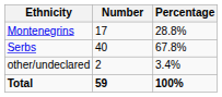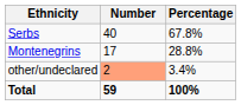 <table class="wikitable">
 <tr>
 <th width="100px">Ethnicity</th>
 <th width="80px">Number</th>
 <th width="80px">Percentage</th>
 </tr>
 <tr>
+<td><a href='#'>Serbs</a></td>
+<td>40</td>
+<td>67.8%</td>
+</tr>
+<tr>
 <td><a href='#'>Montenegrins</a></td>
 <td>17</td>
 <td>28.8%</td>
 </tr>
 <tr>
-<td><a href='#'>Serbs</a></td>
-<td>40</td>
-<td>67.8%</td>
-</tr>
-<tr>
 <td>other/undeclared</td>
-<td>2</td>
+<td style="background: lightsalmon;">2</td>
 <td>3.4%</td>
 </tr>
 <tr>
 <td><strong>Total</strong></td>
 <td><strong>59</strong></td>
 <td><strong>100%</strong></td>
 </tr>
 </table>
